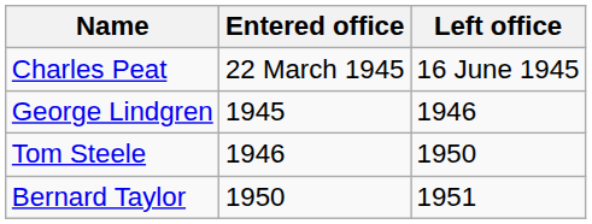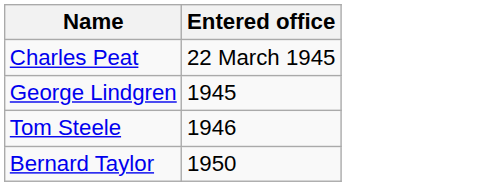 <table class="wikitable" style="text-align:left">
 <tr>
 <th>Name</th>
 <th>Entered office</th>
-<th>Left office</th>
 </tr>
 <tr>
 <td><a href='#'>Charles Peat</a></td>
 <td>22 March 1945</td>
-<td>16 June 1945</td>
 </tr>
 <tr>
 <td><a href='#'>George Lindgren</a></td>
 <td>1945</td>
-<td>1946</td>
 </tr>
 <tr>
 <td><a href='#'>Tom Steele</a></td>
 <td>1946</td>
-<td>1950</td>
 </tr>
 <tr>
 <td><a href='#'>Bernard Taylor</a></td>
 <td>1950</td>
-<td>1951</td>
 </tr>
 </table>
